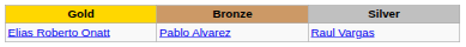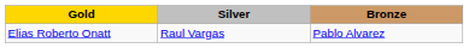 <table class="wikitable" style="text-align:left">
 <tr align="center">
 <td width=200 bgcolor=gold><strong>Gold</strong></td>
+<td width=200 bgcolor=silver><strong>Silver</strong></td>
 <td width=200 bgcolor=CC9966><strong>Bronze</strong></td>
-<td width=200 bgcolor=silver><strong>Silver</strong></td>
 </tr>
 <tr>
 <td><a href='#'>Elias Roberto Onatt</a><br><em></em></td>
+<td><a href='#'>Raul Vargas</a><br><em></em></td>
 <td><a href='#'>Pablo Alvarez</a><br><em></em></td>
-<td><a href='#'>Raul Vargas</a><br><em></em></td>
 </tr>
 </table>
